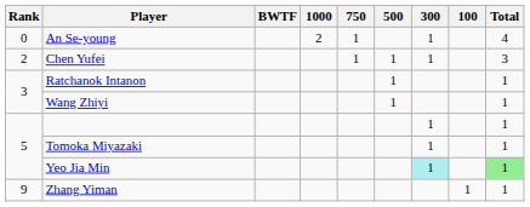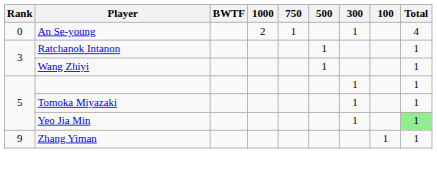 <table class="wikitable" style="font-size:80%; text-align:center">
 <tr>
 <th width="30">Rank</th>
 <th width="200">Player</th>
 <th width="30">BWTF</th>
 <th width="30">1000</th>
 <th width="30">750</th>
 <th width="30">500</th>
 <th width="30">300</th>
 <th width="30">100</th>
 <th width="30">Total</th>
 </tr>
 <tr>
 <td>0</td>
 <td align="left"> <a href='#'>An Se-young</a></td>
 <td></td>
 <td>2</td>
 <td>1</td>
 <td></td>
 <td>1</td>
 <td></td>
 <td>4</td>
-</tr>
-<tr>
-<td>2</td>
-<td align="left"> <a href='#'>Chen Yufei</a></td>
-<td></td>
-<td></td>
-<td>1</td>
-<td>1</td>
-<td>1</td>
-<td></td>
-<td>3</td>
 </tr>
 <tr>
 <td rowspan="2">3</td>
 <td align="left"> <a href='#'>Ratchanok Intanon</a></td>
 <td></td>
 <td></td>
 <td></td>
 <td>1</td>
 <td></td>
 <td></td>
 <td>1</td>
 </tr>
 <tr>
 <td align="left"> <a href='#'>Wang Zhiyi</a></td>
 <td></td>
 <td></td>
 <td></td>
 <td>1</td>
 <td></td>
 <td></td>
 <td>1</td>
 </tr>
 <tr>
 <td rowspan="3">5</td>
 <td align="left"> </td>
 <td></td>
 <td></td>
 <td></td>
 <td></td>
 <td>1</td>
 <td></td>
 <td>1</td>
 </tr>
 <tr>
 <td align="left"> <a href='#'>Tomoka Miyazaki</a></td>
 <td></td>
 <td></td>
 <td></td>
 <td></td>
 <td>1</td>
 <td></td>
 <td>1</td>
 </tr>
 <tr>
 <td align="left"> <a href='#'>Yeo Jia Min</a></td>
 <td></td>
 <td></td>
 <td></td>
 <td></td>
-<td style="background: paleturquoise;">1</td>
+<td>1</td>
 <td></td>
 <td style="background: lightgreen;">1</td>
 </tr>
 <tr>
 <td>9</td>
 <td align="left"> <a href='#'>Zhang Yiman</a></td>
 <td></td>
 <td></td>
 <td></td>
 <td></td>
 <td></td>
 <td>1</td>
 <td>1</td>
 </tr>
 </table>
